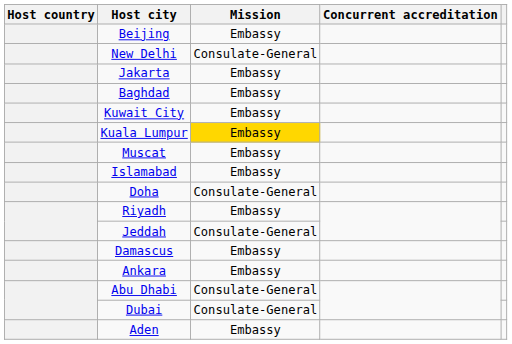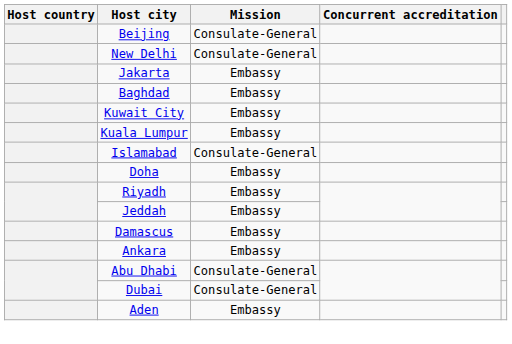 <table class="wikitable plainrowheaders" style="text-align:center;">
 <tr>
 <th scope="col">Host country</th>
 <th scope="col">Host city</th>
 <th scope="col">Mission</th>
 <th scope="col">Concurrent accreditation</th>
 <th scope="col"></th>
 </tr>
 <tr>
 <th scope="row"></th>
 <td><a href='#'>Beijing</a></td>
-<td>Embassy</td>
+<td>Consulate-General</td>
 <td></td>
 <td></td>
 </tr>
 <tr>
 <th scope="row"></th>
 <td><a href='#'>New Delhi</a></td>
 <td>Consulate-General</td>
 <td></td>
 <td></td>
 </tr>
 <tr>
 <th scope="row"></th>
 <td><a href='#'>Jakarta</a></td>
 <td>Embassy</td>
 <td></td>
 <td></td>
 </tr>
 <tr>
 <th scope="row"></th>
 <td><a href='#'>Baghdad</a></td>
 <td>Embassy</td>
 <td></td>
 <td></td>
 </tr>
 <tr>
 <th scope="row"></th>
 <td><a href='#'>Kuwait City</a></td>
 <td>Embassy</td>
 <td></td>
 <td></td>
 </tr>
 <tr>
 <th scope="row"></th>
 <td><a href='#'>Kuala Lumpur</a></td>
-<td style="background: gold;">Embassy</td>
-<td></td>
-<td></td>
-</tr>
-<tr>
-<th scope="row"></th>
-<td><a href='#'>Muscat</a></td>
 <td>Embassy</td>
 <td></td>
 <td></td>
 </tr>
 <tr>
 <th scope="row"></th>
 <td><a href='#'>Islamabad</a></td>
-<td>Embassy</td>
+<td>Consulate-General</td>
 <td></td>
 <td></td>
 </tr>
 <tr>
 <th scope="row"></th>
 <td><a href='#'>Doha</a></td>
-<td>Consulate-General</td>
+<td>Embassy</td>
 <td></td>
 <td></td>
 </tr>
 <tr>
 <th scope="row" rowspan="2"></th>
 <td><a href='#'>Riyadh</a></td>
 <td>Embassy</td>
 <td rowspan="2"></td>
 <td></td>
 </tr>
 <tr>
 <td><a href='#'>Jeddah</a></td>
-<td>Consulate-General</td>
+<td>Embassy</td>
 <td></td>
 </tr>
 <tr>
 <th scope="row"></th>
 <td><a href='#'>Damascus</a></td>
 <td>Embassy</td>
 <td></td>
 <td></td>
 </tr>
 <tr>
 <th scope="row"></th>
 <td><a href='#'>Ankara</a></td>
 <td>Embassy</td>
 <td></td>
 <td></td>
 </tr>
 <tr>
 <th scope="row" rowspan="2"></th>
 <td><a href='#'>Abu Dhabi</a></td>
 <td>Consulate-General</td>
 <td rowspan="2"></td>
 <td></td>
 </tr>
 <tr>
 <td><a href='#'>Dubai</a></td>
 <td>Consulate-General</td>
 <td></td>
 </tr>
 <tr>
 <th scope="row"></th>
 <td><a href='#'>Aden</a></td>
 <td>Embassy</td>
 <td></td>
 </tr>
 </table>
